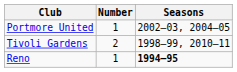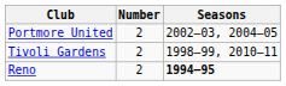 <table class="wikitable sortable">
 <tr>
 <th>Club</th>
 <th>Number</th>
 <th>Seasons</th>
 </tr>
 <tr>
 <td><a href='#'>Portmore United</a></td>
-<td style="text-align:center">1</td>
+<td style="text-align:center">2</td>
 <td>2002–03, 2004–05</td>
 </tr>
 <tr>
 <td><a href='#'>Tivoli Gardens</a></td>
 <td style="text-align:center">2</td>
 <td>1998–99, 2010–11</td>
 </tr>
 <tr>
 <td><a href='#'>Reno</a></td>
-<td style="text-align:center">1</td>
+<td style="text-align:center">2</td>
 <td><strong>1994–95</strong></td>
 </tr>
 </table>
